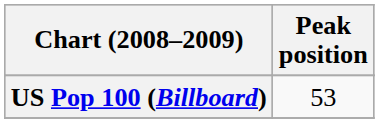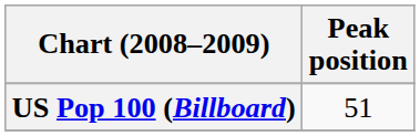 <table class="wikitable sortable plainrowheaders" style="text-align:center;">
 <tr>
 <th scope="col">Chart (2008–2009)</th>
 <th scope="col">Peak<br>position</th>
 </tr>
 <tr>
 </tr>
 <tr>
 </tr>
 <tr>
 </tr>
 <tr>
 </tr>
 <tr>
 </tr>
 <tr>
 </tr>
 <tr>
 </tr>
 <tr>
 </tr>
 <tr>
 <th scope="row">US <a href='#'>Pop 100</a> (<a href='#'><em>Billboard</em></a>)</th>
-<td>53</td>
+<td>51</td>
 </tr>
 <tr>
 </tr>
 </table>
